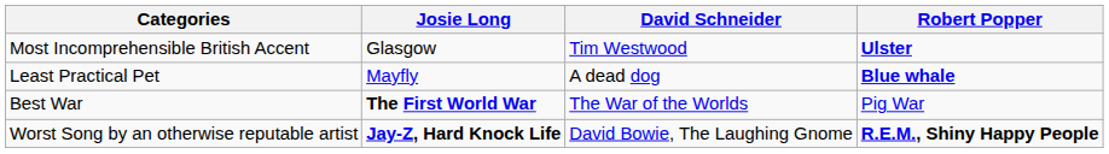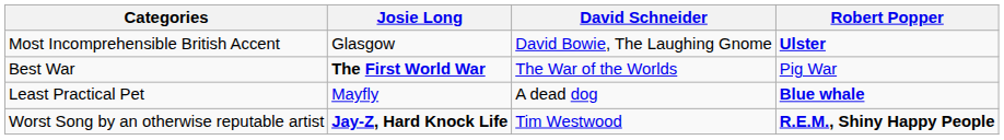 <table class="wikitable">
 <tr>
 <th>Categories</th>
 <th><a href='#'>Josie Long</a></th>
 <th><a href='#'>David Schneider</a></th>
 <th><a href='#'>Robert Popper</a></th>
 </tr>
 <tr>
 <td>Most Incomprehensible British Accent</td>
 <td>Glasgow</td>
-<td><a href='#'>Tim Westwood</a></td>
+<td><a href='#'>David Bowie</a>, The Laughing Gnome</td>
 <td><strong><a href='#'>Ulster</a></strong></td>
+</tr>
+<tr>
+<td>Best War</td>
+<td><strong>The <a href='#'>First World War</a></strong></td>
+<td><a href='#'>The War of the Worlds</a></td>
+<td><a href='#'>Pig War</a></td>
 </tr>
 <tr>
 <td>Least Practical Pet</td>
 <td><a href='#'>Mayfly</a></td>
 <td>A dead <a href='#'>dog</a></td>
 <td><strong><a href='#'>Blue whale</a></strong></td>
 </tr>
 <tr>
-<td>Best War</td>
-<td><strong>The <a href='#'>First World War</a></strong></td>
-<td><a href='#'>The War of the Worlds</a></td>
-<td><a href='#'>Pig War</a></td>
-</tr>
-<tr>
 <td>Worst Song by an otherwise reputable artist</td>
 <td><strong><a href='#'>Jay-Z</a>, Hard Knock Life</strong></td>
-<td><a href='#'>David Bowie</a>, The Laughing Gnome</td>
+<td><a href='#'>Tim Westwood</a></td>
 <td><strong><a href='#'>R.E.M.</a>, Shiny Happy People</strong></td>
 </tr>
 </table>
